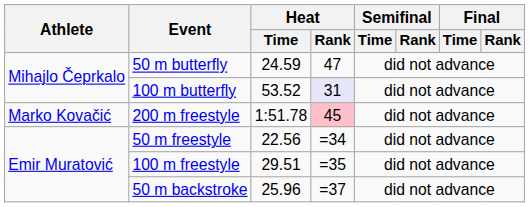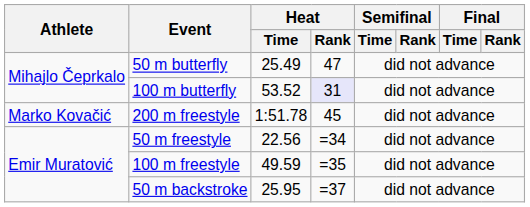 <table class="wikitable" style="text-align:center; font-size:90%">
 <tr>
 <th rowspan="2">Athlete</th>
 <th rowspan="2">Event</th>
 <th colspan="2">Heat</th>
 <th colspan="2">Semifinal</th>
 <th colspan="2">Final</th>
 </tr>
 <tr style="font-size:95%">
 <th>Time</th>
 <th>Rank</th>
 <th>Time</th>
 <th>Rank</th>
 <th>Time</th>
 <th>Rank</th>
 </tr>
 <tr>
 <td align=left rowspan=2><a href='#'>Mihajlo Čeprkalo</a></td>
 <td align=left><a href='#'>50 m butterfly</a></td>
-<td>24.59</td>
+<td>25.49</td>
 <td>47</td>
 <td colspan=4>did not advance</td>
 </tr>
 <tr>
 <td align=left><a href='#'>100 m butterfly</a></td>
 <td>53.52</td>
 <td style="background: lavender;">31</td>
 <td colspan=4>did not advance</td>
 </tr>
 <tr>
 <td align=left><a href='#'>Marko Kovačić</a></td>
 <td align=left><a href='#'>200 m freestyle</a></td>
 <td>1:51.78</td>
-<td style="background: pink;">45</td>
+<td>45</td>
 <td colspan=4>did not advance</td>
 </tr>
 <tr>
 <td align=left rowspan=3><a href='#'>Emir Muratović</a></td>
 <td align=left><a href='#'>50 m freestyle</a></td>
 <td>22.56</td>
 <td>=34</td>
 <td colspan=4>did not advance</td>
 </tr>
 <tr>
 <td align=left><a href='#'>100 m freestyle</a></td>
-<td>29.51</td>
+<td>49.59</td>
 <td>=35</td>
 <td colspan=4>did not advance</td>
 </tr>
 <tr>
 <td align=left><a href='#'>50 m backstroke</a></td>
-<td>25.96</td>
+<td>25.95</td>
 <td>=37</td>
 <td colspan=4>did not advance</td>
 </tr>
 </table>
